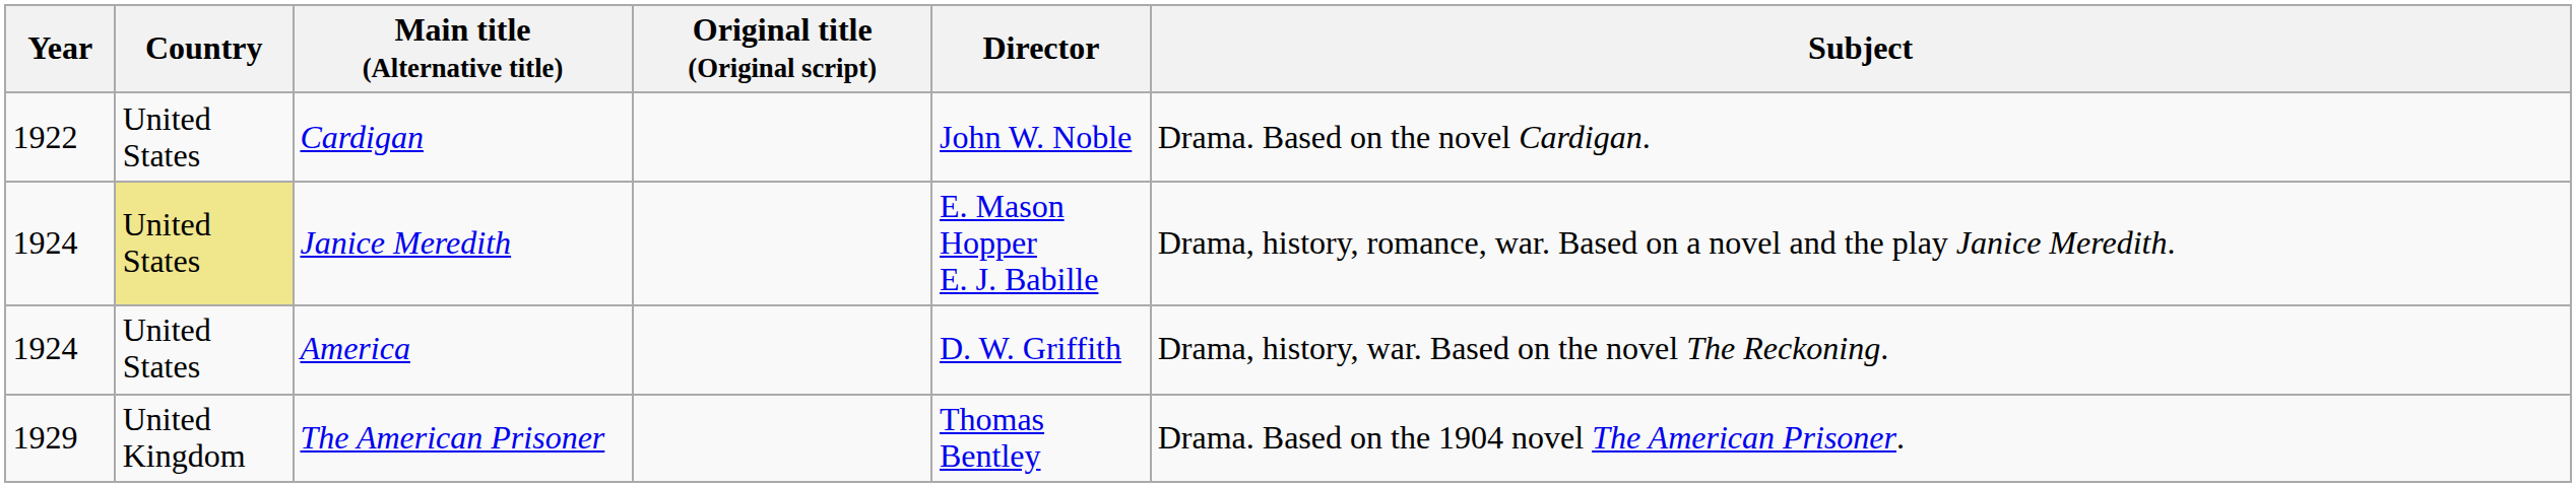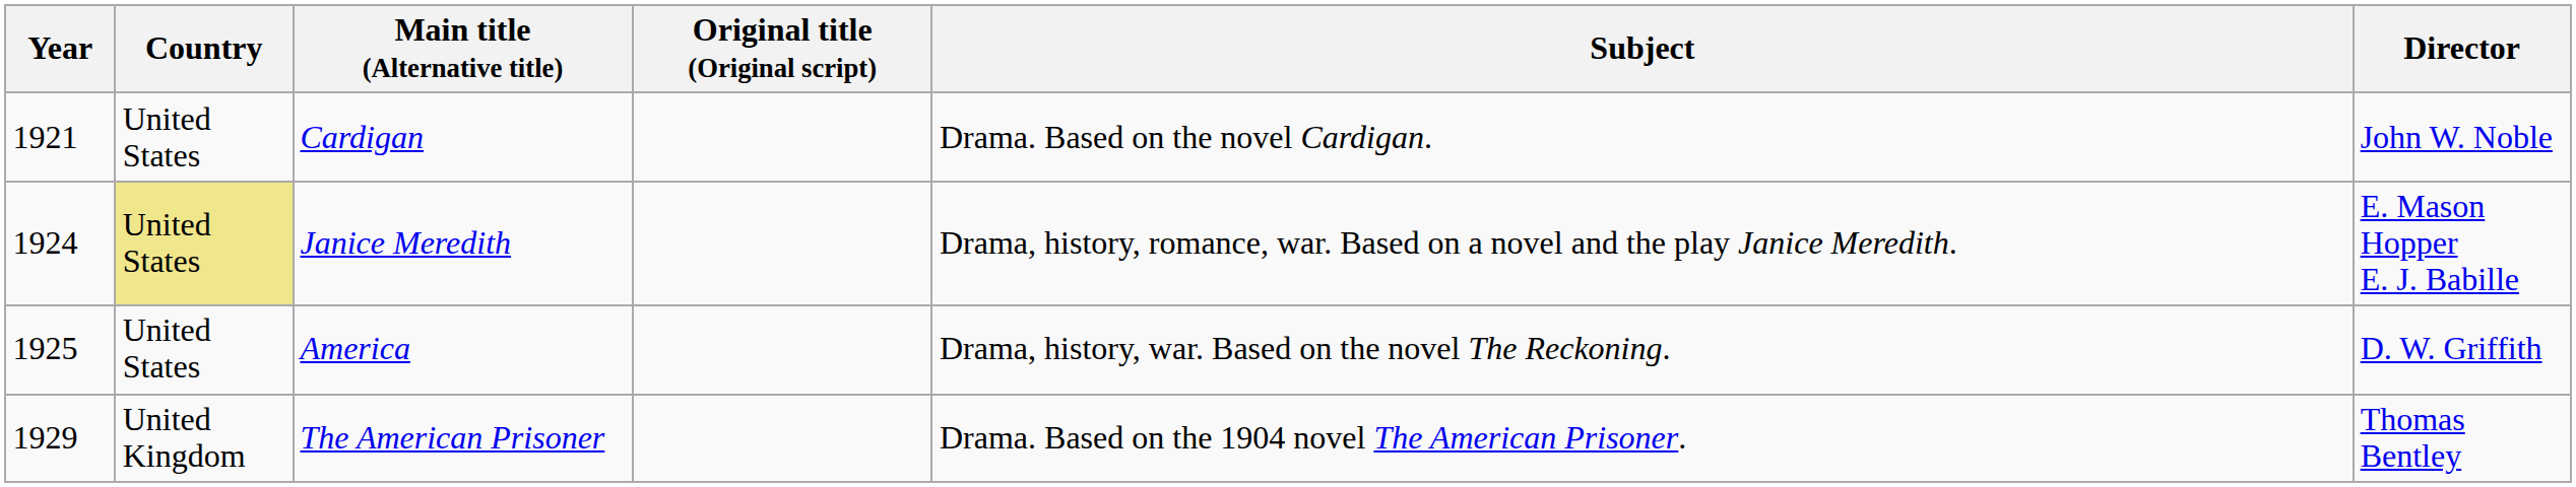 <table class="wikitable sortable" style="width:100%;">
 <tr>
 <th>Year</th>
 <th width= 80>Country</th>
 <th class="unsortable" style="width:160px;">Main title<br><small>(Alternative title)</small></th>
 <th class="unsortable" style="width:140px;">Original title<br><small>(Original script)</small></th>
+<th class="unsortable">Subject</th>
 <th width=100>Director</th>
-<th class="unsortable">Subject</th>
 </tr>
 <tr>
-<td>1922</td>
+<td>1921</td>
 <td>United States</td>
 <td><em><a href='#'>Cardigan</a></em></td>
 <td></td>
+<td>Drama. Based on the novel <em>Cardigan</em>.</td>
 <td><a href='#'>John W. Noble</a></td>
-<td>Drama. Based on the novel <em>Cardigan</em>.</td>
 </tr>
 <tr>
 <td>1924</td>
 <td style="background: khaki;">United States</td>
 <td><em><a href='#'>Janice Meredith</a></em></td>
 <td></td>
+<td>Drama, history, romance, war. Based on a novel and the play <em>Janice Meredith</em>.</td>
 <td><a href='#'>E. Mason Hopper</a><br><a href='#'>E. J. Babille</a></td>
-<td>Drama, history, romance, war. Based on a novel and the play <em>Janice Meredith</em>.</td>
 </tr>
 <tr>
-<td>1924</td>
+<td>1925</td>
 <td>United States</td>
 <td><em><a href='#'>America</a></em></td>
 <td></td>
+<td>Drama, history, war. Based on the novel <em>The Reckoning</em>.</td>
 <td><a href='#'>D. W. Griffith</a></td>
-<td>Drama, history, war. Based on the novel <em>The Reckoning</em>.</td>
 </tr>
 <tr>
 <td>1929</td>
 <td>United Kingdom</td>
 <td><em><a href='#'>The American Prisoner</a></em></td>
 <td></td>
+<td>Drama. Based on the 1904 novel <em><a href='#'>The American Prisoner</a></em>.</td>
 <td><a href='#'>Thomas Bentley</a></td>
-<td>Drama. Based on the 1904 novel <em><a href='#'>The American Prisoner</a></em>.</td>
 </tr>
 </table>
